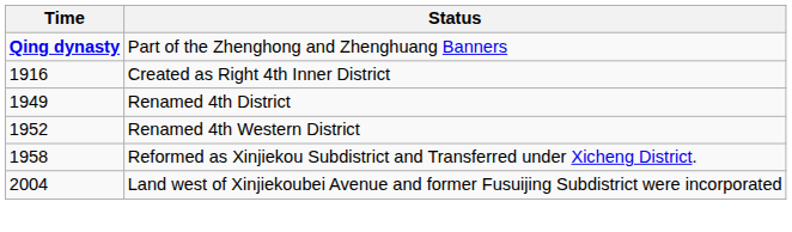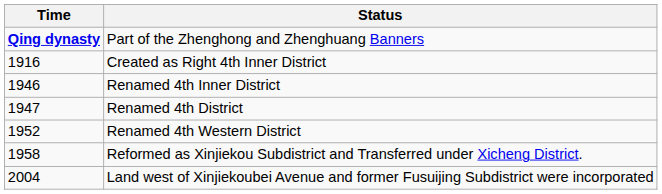 <table class="wikitable">
 <tr>
 <th>Time</th>
 <th>Status</th>
 </tr>
 <tr>
 <td><strong><a href='#'>Qing dynasty</a></strong></td>
 <td>Part of the Zhenghong and Zhenghuang <a href='#'>Banners</a></td>
 </tr>
 <tr>
 <td>1916</td>
 <td>Created as Right 4th Inner District</td>
 </tr>
 <tr>
-<td>1949</td>
+<td>1946</td>
+<td>Renamed 4th Inner District</td>
+</tr>
+<tr>
+<td>1947</td>
 <td>Renamed 4th District</td>
 </tr>
 <tr>
 <td>1952</td>
 <td>Renamed 4th Western District</td>
 </tr>
 <tr>
 <td>1958</td>
 <td>Reformed as Xinjiekou Subdistrict and Transferred under <a href='#'>Xicheng District</a>.</td>
 </tr>
 <tr>
 <td>2004</td>
 <td>Land west of Xinjiekoubei Avenue and former Fusuijing Subdistrict were incorporated</td>
 </tr>
 </table>
